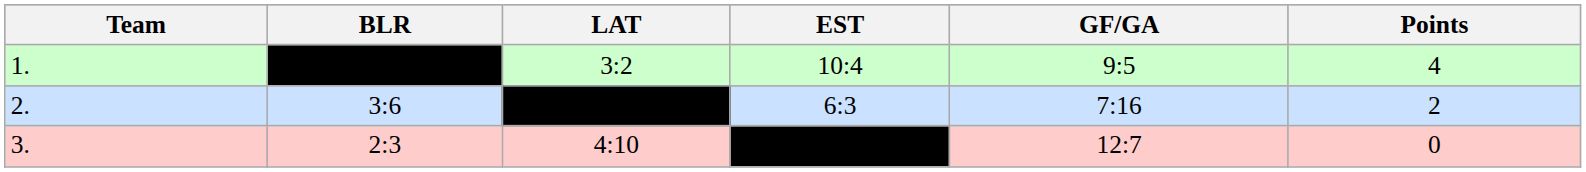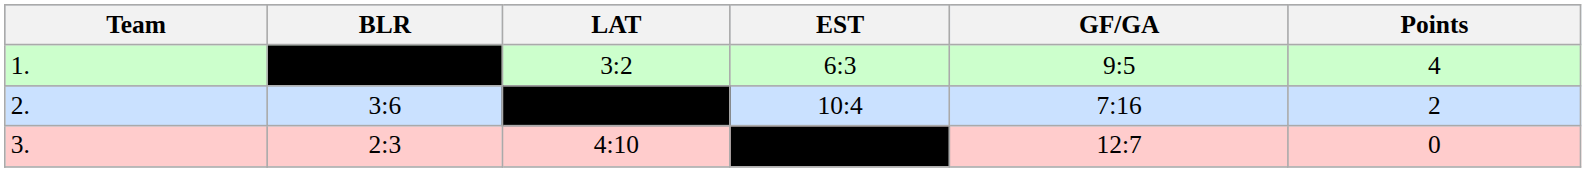 <table class="wikitable" bgcolor="#EFEFFF" width="50%">
 <tr bgcolor="#BCD2EE">
 <th>Team</th>
 <th>BLR</th>
 <th>LAT</th>
 <th>EST</th>
 <th>GF/GA</th>
 <th>Points</th>
 </tr>
 <tr bgcolor="#ccffcc" align="center">
 <td align="left">1. </td>
 <td style="background:#000000;"></td>
 <td>3:2</td>
-<td>10:4</td>
+<td>6:3</td>
 <td>9:5</td>
 <td>4</td>
 </tr>
 <tr bgcolor="#CAE1FF" align="center">
 <td align="left">2. </td>
 <td>3:6</td>
 <td style="background:#000000;"></td>
-<td>6:3</td>
+<td>10:4</td>
 <td>7:16</td>
 <td>2</td>
 </tr>
 <tr bgcolor="#ffcccc" align="center">
 <td align="left">3. </td>
 <td>2:3</td>
 <td>4:10</td>
 <td style="background:#000000;"></td>
 <td>12:7</td>
 <td>0</td>
 </tr>
 </table>
